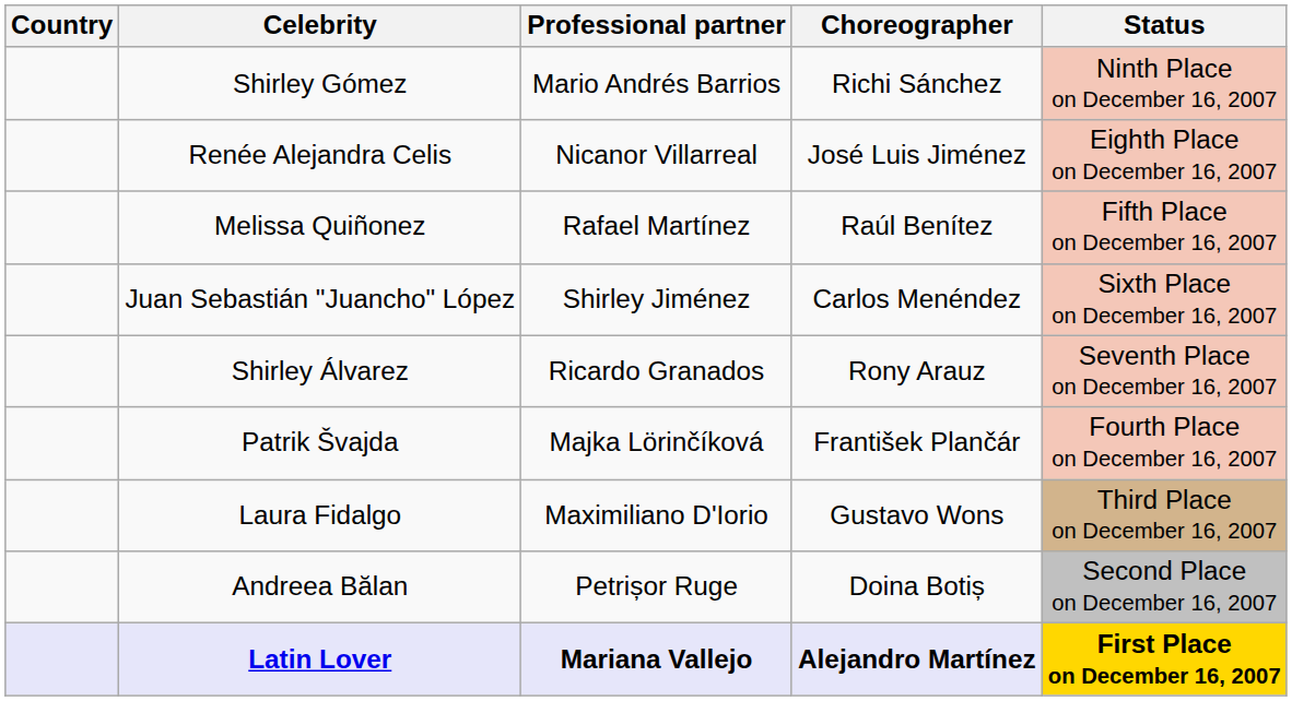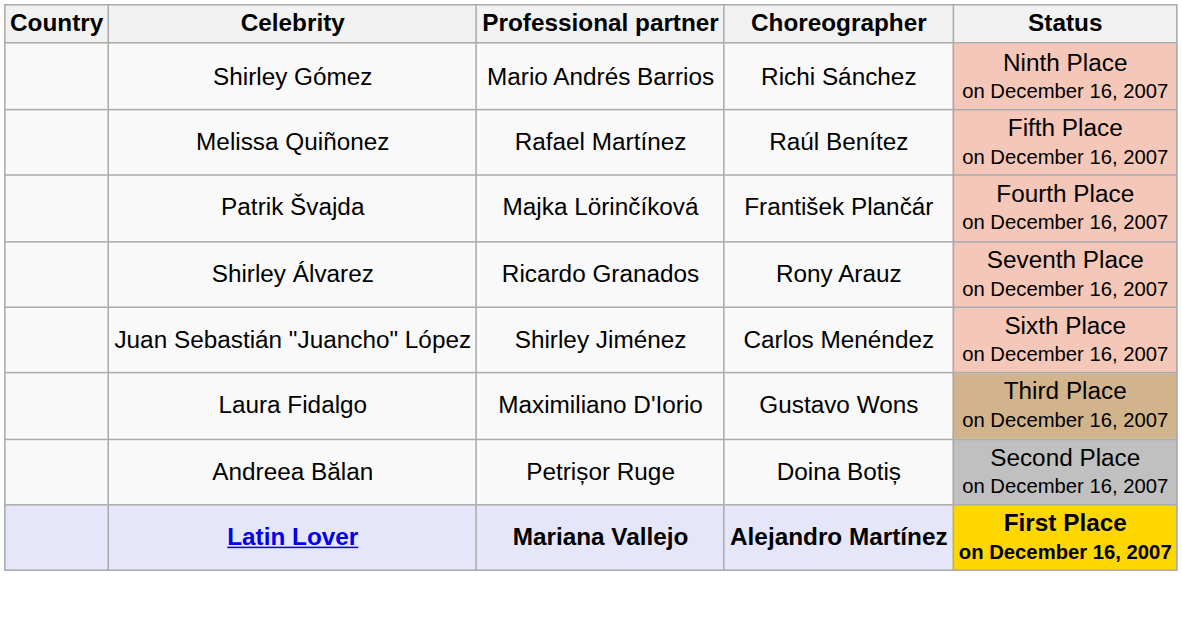 <table class="wikitable sortable" style="text-align:center;margin:1em auto;">
 <tr>
 <th>Country</th>
 <th>Celebrity</th>
 <th>Professional partner</th>
 <th>Choreographer</th>
 <th>Status</th>
 </tr>
 <tr>
 <td></td>
 <td>Shirley Gómez</td>
 <td>Mario Andrés Barrios </td>
 <td>Richi Sánchez</td>
 <td style="background:#f4c7b8;">Ninth Place<br><small>on December 16, 2007</small></td>
 </tr>
 <tr>
 <td></td>
-<td>Renée Alejandra Celis </td>
-<td>Nicanor Villarreal</td>
-<td>José Luis Jiménez</td>
-<td style="background:#f4c7b8;">Eighth Place<br><small>on December 16, 2007</small></td>
-</tr>
-<tr>
-<td></td>
 <td>Melissa Quiñonez </td>
 <td>Rafael Martínez</td>
 <td>Raúl Benítez</td>
 <td style="background:#f4c7b8;">Fifth Place<br><small>on December 16, 2007</small></td>
 </tr>
 <tr>
 <td></td>
-<td>Juan Sebastián "Juancho" López</td>
-<td>Shirley Jiménez</td>
-<td>Carlos Menéndez</td>
-<td style="background:#f4c7b8;">Sixth Place<br><small>on December 16, 2007</small></td>
+<td>Patrik Švajda</td>
+<td>Majka Lörinčíková</td>
+<td>František Plančár</td>
+<td style="background:#f4c7b8;">Fourth Place<br><small>on December 16, 2007</small></td>
 </tr>
 <tr>
 <td></td>
 <td>Shirley Álvarez</td>
 <td>Ricardo Granados</td>
 <td>Rony Arauz</td>
 <td style="background:#f4c7b8;">Seventh Place<br><small>on December 16, 2007</small></td>
 </tr>
 <tr>
 <td></td>
-<td>Patrik Švajda</td>
-<td>Majka Lörinčíková</td>
-<td>František Plančár</td>
-<td style="background:#f4c7b8;">Fourth Place<br><small>on December 16, 2007</small></td>
+<td>Juan Sebastián "Juancho" López</td>
+<td>Shirley Jiménez</td>
+<td>Carlos Menéndez</td>
+<td style="background:#f4c7b8;">Sixth Place<br><small>on December 16, 2007</small></td>
 </tr>
 <tr>
 <td></td>
 <td>Laura Fidalgo</td>
 <td>Maximiliano D'Iorio </td>
 <td>Gustavo Wons</td>
 <td style="background:tan;">Third Place<br><small>on December 16, 2007</small></td>
 </tr>
 <tr>
 <td></td>
 <td>Andreea Bălan</td>
 <td>Petrișor Ruge</td>
 <td>Doina Botiș</td>
 <td style="background:silver;">Second Place<br><small>on December 16, 2007</small></td>
 </tr>
 <tr>
 <td style="background:lavender;"><strong></strong></td>
 <td style="background:lavender;"><strong><a href='#'>Latin Lover</a></strong></td>
 <td style="background:lavender;"><strong>Mariana Vallejo</strong></td>
 <td style="background:lavender;"><strong>Alejandro Martínez</strong></td>
 <td style="background:gold;"><strong>First Place<br><small>on December 16, 2007</small></strong></td>
 </tr>
 </table>
